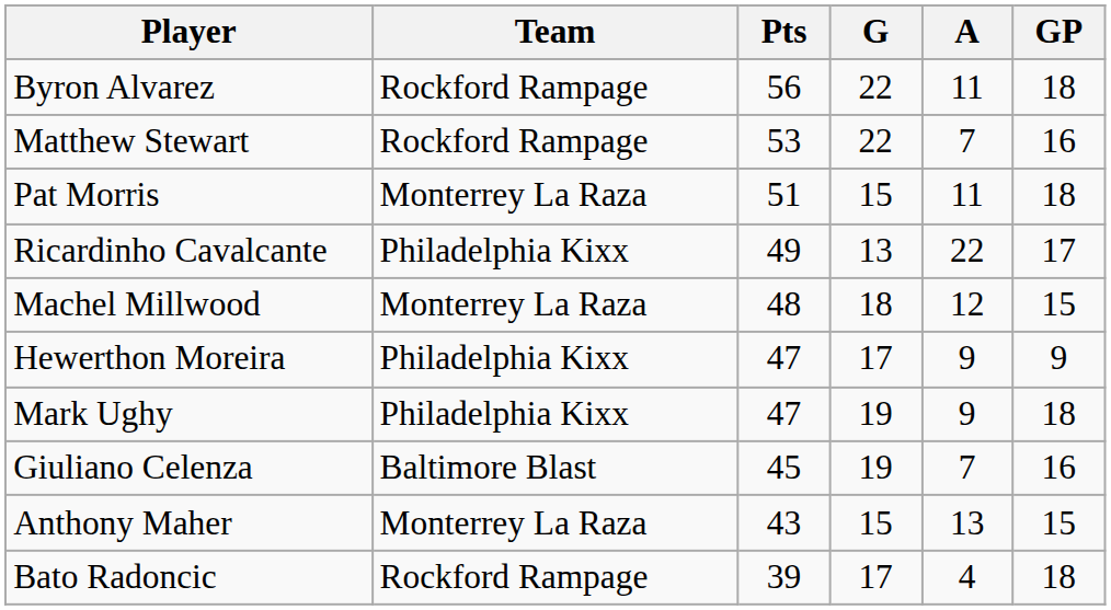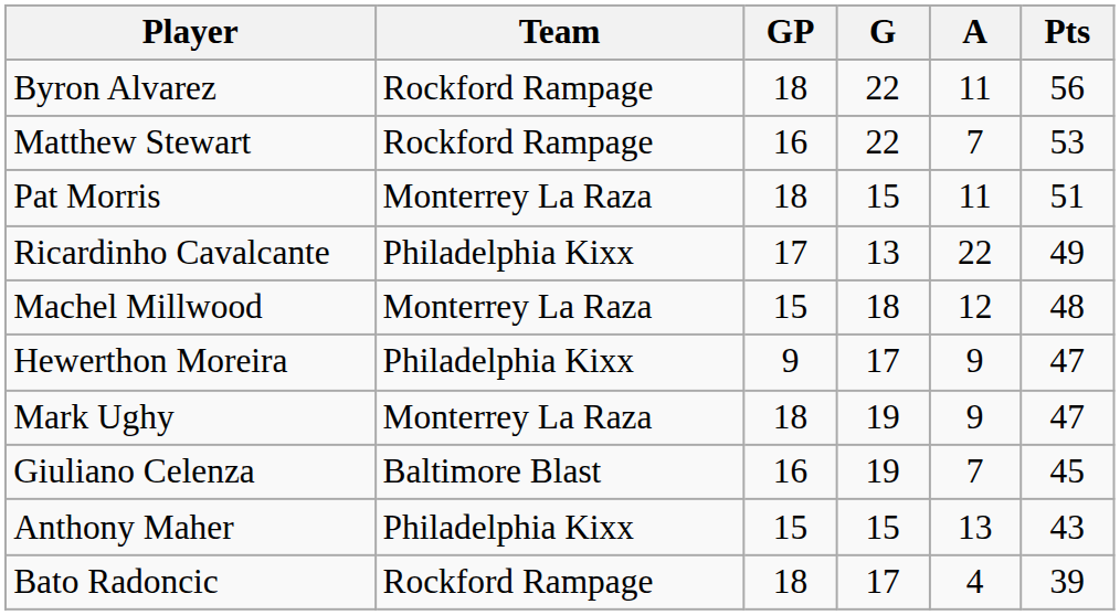 <table class="wikitable">
 <tr>
 <th width="30%">Player</th>
 <th width="30%">Team</th>
-<th width="7.5%">Pts</th>
+<th width="7.5%">GP</th>
 <th width="7.5%">G</th>
 <th width="7.5%">A</th>
-<th width="7.5%">GP</th>
+<th width="7.5%">Pts</th>
 </tr>
 <tr align=center>
 <td align=left>Byron Alvarez</td>
 <td align=left>Rockford Rampage</td>
-<td>56</td>
+<td>18</td>
 <td>22</td>
 <td>11</td>
-<td>18</td>
+<td>56</td>
 </tr>
 <tr align=center>
 <td align=left>Matthew Stewart</td>
 <td align=left>Rockford Rampage</td>
-<td>53</td>
+<td>16</td>
 <td>22</td>
 <td>7</td>
-<td>16</td>
+<td>53</td>
 </tr>
 <tr align=center>
 <td align=left>Pat Morris</td>
 <td align=left>Monterrey La Raza</td>
-<td>51</td>
+<td>18</td>
 <td>15</td>
 <td>11</td>
-<td>18</td>
+<td>51</td>
 </tr>
 <tr align=center>
 <td align=left>Ricardinho Cavalcante</td>
 <td align=left>Philadelphia Kixx</td>
-<td>49</td>
+<td>17</td>
 <td>13</td>
 <td>22</td>
-<td>17</td>
+<td>49</td>
 </tr>
 <tr align=center>
 <td align=left>Machel Millwood</td>
 <td align=left>Monterrey La Raza</td>
-<td>48</td>
+<td>15</td>
 <td>18</td>
 <td>12</td>
-<td>15</td>
+<td>48</td>
 </tr>
 <tr align=center>
 <td align=left>Hewerthon Moreira</td>
 <td align=left>Philadelphia Kixx</td>
-<td>47</td>
+<td>9</td>
 <td>17</td>
 <td>9</td>
-<td>9</td>
+<td>47</td>
 </tr>
 <tr align=center>
 <td align=left>Mark Ughy</td>
-<td align=left>Philadelphia Kixx</td>
-<td>47</td>
+<td align=left>Monterrey La Raza</td>
+<td>18</td>
 <td>19</td>
 <td>9</td>
-<td>18</td>
+<td>47</td>
 </tr>
 <tr align=center>
 <td align=left>Giuliano Celenza</td>
 <td align=left>Baltimore Blast</td>
-<td>45</td>
+<td>16</td>
 <td>19</td>
 <td>7</td>
-<td>16</td>
+<td>45</td>
 </tr>
 <tr align=center>
 <td align=left>Anthony Maher</td>
-<td align=left>Monterrey La Raza</td>
-<td>43</td>
+<td align=left>Philadelphia Kixx</td>
+<td>15</td>
 <td>15</td>
 <td>13</td>
-<td>15</td>
+<td>43</td>
 </tr>
 <tr align=center>
 <td align=left>Bato Radoncic</td>
 <td align=left>Rockford Rampage</td>
-<td>39</td>
+<td>18</td>
 <td>17</td>
 <td>4</td>
-<td>18</td>
+<td>39</td>
 </tr>
 </table>
